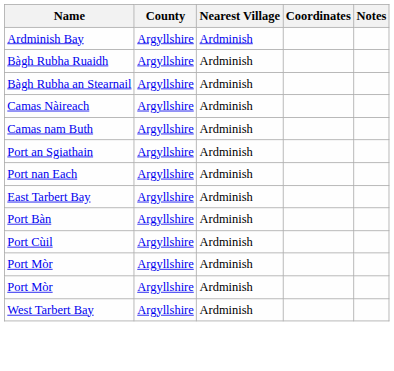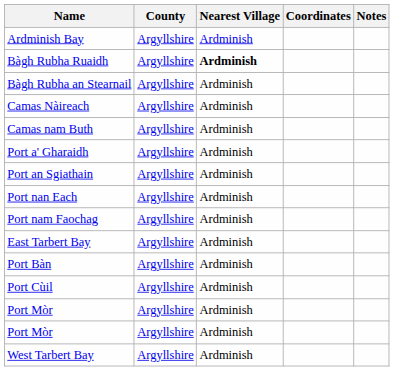 <table class="wikitable sortable" style="table-layout:fixed;background-color:#FEFEFE;font-size:95%;padding:0.30em;line-height:1.35em;">
 <tr>
 <th scope="col">Name</th>
 <th scope="col">County</th>
 <th scope="col">Nearest Village</th>
 <th scope="col" data-sort-type="number">Coordinates</th>
 <th scope="col">Notes</th>
 </tr>
 <tr>
 <td><a href='#'>Ardminish Bay</a></td>
 <td><a href='#'>Argyllshire</a></td>
 <td><a href='#'>Ardminish</a></td>
 <td></td>
 <td></td>
 </tr>
 <tr>
 <td><a href='#'>Bàgh Rubha Ruaidh</a></td>
 <td><a href='#'>Argyllshire</a></td>
-<td>Ardminish</td>
+<td><strong>Ardminish</strong></td>
 <td></td>
 <td></td>
 </tr>
 <tr>
 <td><a href='#'>Bàgh Rubha an Stearnail</a></td>
 <td><a href='#'>Argyllshire</a></td>
 <td>Ardminish</td>
 <td></td>
 <td></td>
 </tr>
 <tr>
 <td><a href='#'>Camas Nàireach</a></td>
 <td><a href='#'>Argyllshire</a></td>
 <td>Ardminish</td>
 <td></td>
 <td></td>
 </tr>
 <tr>
 <td><a href='#'>Camas nam Buth</a></td>
 <td><a href='#'>Argyllshire</a></td>
 <td>Ardminish</td>
 <td></td>
 <td></td>
 </tr>
 <tr>
+<td><a href='#'>Port a' Gharaidh</a></td>
+<td><a href='#'>Argyllshire</a></td>
+<td>Ardminish</td>
+<td></td>
+<td></td>
+</tr>
+<tr>
 <td><a href='#'>Port an Sgiathain</a></td>
 <td><a href='#'>Argyllshire</a></td>
 <td>Ardminish</td>
 <td></td>
 <td></td>
 </tr>
 <tr>
 <td><a href='#'>Port nan Each</a></td>
+<td><a href='#'>Argyllshire</a></td>
+<td>Ardminish</td>
+<td></td>
+<td></td>
+</tr>
+<tr>
+<td><a href='#'>Port nam Faochag</a></td>
 <td><a href='#'>Argyllshire</a></td>
 <td>Ardminish</td>
 <td></td>
 <td></td>
 </tr>
 <tr>
 <td><a href='#'>East Tarbert Bay</a></td>
 <td><a href='#'>Argyllshire</a></td>
 <td>Ardminish</td>
 <td></td>
 <td></td>
 </tr>
 <tr>
 <td><a href='#'>Port Bàn</a></td>
 <td><a href='#'>Argyllshire</a></td>
 <td>Ardminish</td>
 <td></td>
 <td></td>
 </tr>
 <tr>
 <td><a href='#'>Port Cùil</a></td>
 <td><a href='#'>Argyllshire</a></td>
 <td>Ardminish</td>
 <td></td>
 <td></td>
 </tr>
 <tr>
 <td><a href='#'>Port Mòr</a></td>
 <td><a href='#'>Argyllshire</a></td>
 <td>Ardminish</td>
 <td></td>
 <td></td>
 </tr>
 <tr>
 <td><a href='#'>Port Mòr</a></td>
 <td><a href='#'>Argyllshire</a></td>
 <td>Ardminish</td>
 <td></td>
 <td></td>
 </tr>
 <tr>
 <td><a href='#'>West Tarbert Bay</a></td>
 <td><a href='#'>Argyllshire</a></td>
 <td>Ardminish</td>
 <td></td>
 <td></td>
 </tr>
 </table>
